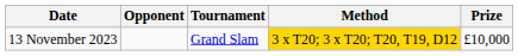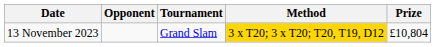 <table class="wikitable">
 <tr>
 <th>Date</th>
 <th>Opponent</th>
 <th>Tournament</th>
 <th>Method</th>
 <th>Prize</th>
 </tr>
 <tr>
 <td>13 November 2023</td>
 <td></td>
 <td><a href='#'>Grand Slam</a></td>
 <td style="background: gold;">3 x T20; 3 x T20; T20, T19, D12</td>
-<td>£10,000</td>
+<td>£10,804</td>
 </tr>
 </table>
